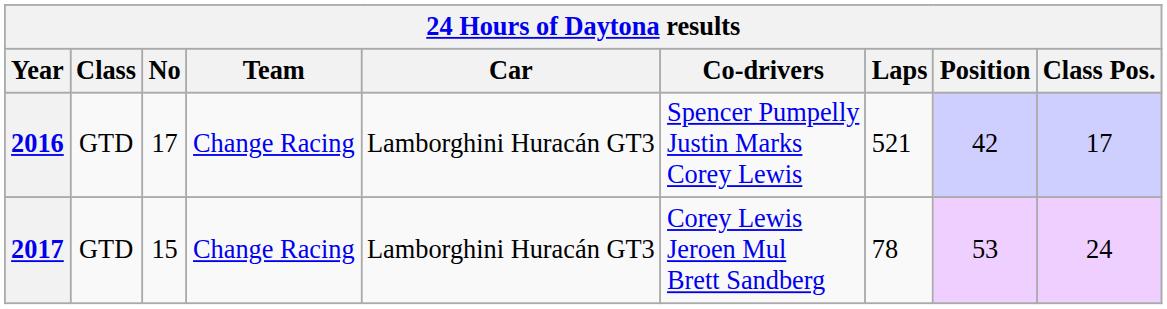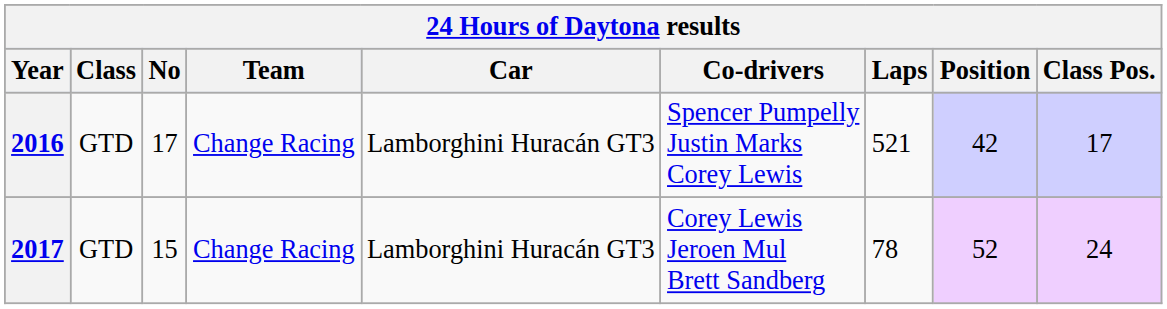 <table class="wikitable" style="font-size:90%">
 <tr>
 <th colspan=45><a href='#'>24 Hours of Daytona</a> results</th>
 </tr>
 <tr style="background:#abbbdd;">
 <th>Year</th>
 <th>Class</th>
 <th>No</th>
 <th>Team</th>
 <th>Car</th>
 <th>Co-drivers</th>
 <th>Laps</th>
 <th>Position</th>
 <th>Class Pos.</th>
 </tr>
 <tr>
 <th><a href='#'>2016</a></th>
 <td align=center>GTD</td>
 <td align=center>17</td>
 <td> <a href='#'>Change Racing</a></td>
 <td>Lamborghini Huracán GT3</td>
 <td> <a href='#'>Spencer Pumpelly</a><br> <a href='#'>Justin Marks</a><br> <a href='#'>Corey Lewis</a></td>
 <td>521</td>
 <td style="background:#CFCFFF;" align=center>42</td>
 <td style="background:#CFCFFF;" align=center>17</td>
 </tr>
 <tr>
 <th><a href='#'>2017</a></th>
 <td align=center>GTD</td>
 <td align=center>15</td>
 <td> <a href='#'>Change Racing</a></td>
 <td>Lamborghini Huracán GT3</td>
 <td> <a href='#'>Corey Lewis</a><br> <a href='#'>Jeroen Mul</a><br> <a href='#'>Brett Sandberg</a></td>
 <td>78</td>
-<td style="background:#EFCFFF;" align=center>53</td>
+<td style="background:#EFCFFF;" align=center>52</td>
 <td style="background:#EFCFFF;" align=center>24</td>
 </tr>
 </table>
